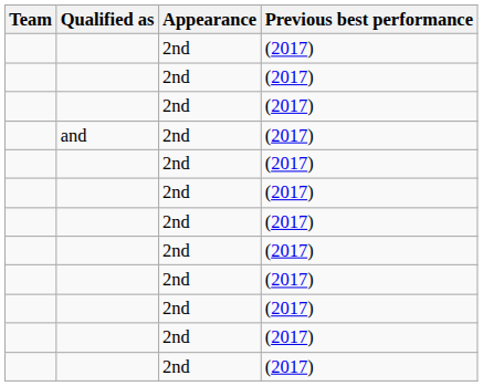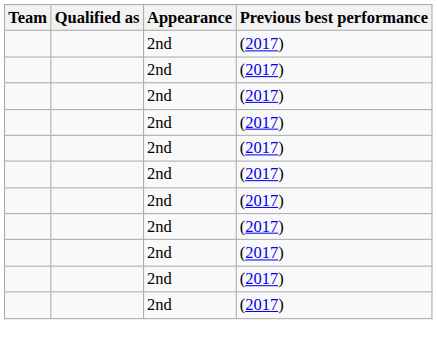 <table class="wikitable sortable">
 <tr>
 <th>Team</th>
 <th>Qualified as</th>
 <th data-sort-type="number">Appearance</th>
 <th>Previous best performance</th>
 </tr>
 <tr>
 <td></td>
 <td></td>
 <td>2nd</td>
 <td> (<a href='#'>2017</a>)</td>
 </tr>
 <tr>
 <td></td>
 <td></td>
 <td>2nd</td>
 <td> (<a href='#'>2017</a>)</td>
 </tr>
 <tr>
 <td></td>
 <td></td>
-<td>2nd</td>
-<td> (<a href='#'>2017</a>)</td>
-</tr>
-<tr>
-<td></td>
-<td> and </td>
 <td>2nd</td>
 <td> (<a href='#'>2017</a>)</td>
 </tr>
 <tr>
 <td></td>
 <td></td>
 <td>2nd</td>
 <td> (<a href='#'>2017</a>)</td>
 </tr>
 <tr>
 <td></td>
 <td></td>
 <td>2nd</td>
 <td> (<a href='#'>2017</a>)</td>
 </tr>
 <tr>
 <td></td>
 <td></td>
 <td>2nd</td>
 <td> (<a href='#'>2017</a>)</td>
 </tr>
 <tr>
 <td></td>
 <td></td>
 <td>2nd</td>
 <td> (<a href='#'>2017</a>)</td>
 </tr>
 <tr>
 <td></td>
 <td></td>
 <td>2nd</td>
 <td> (<a href='#'>2017</a>)</td>
 </tr>
 <tr>
 <td></td>
 <td></td>
 <td>2nd</td>
 <td> (<a href='#'>2017</a>)</td>
 </tr>
 <tr>
 <td></td>
 <td></td>
 <td>2nd</td>
 <td> (<a href='#'>2017</a>)</td>
 </tr>
 <tr>
 <td></td>
 <td></td>
 <td>2nd</td>
 <td> (<a href='#'>2017</a>)</td>
 </tr>
 </table>
